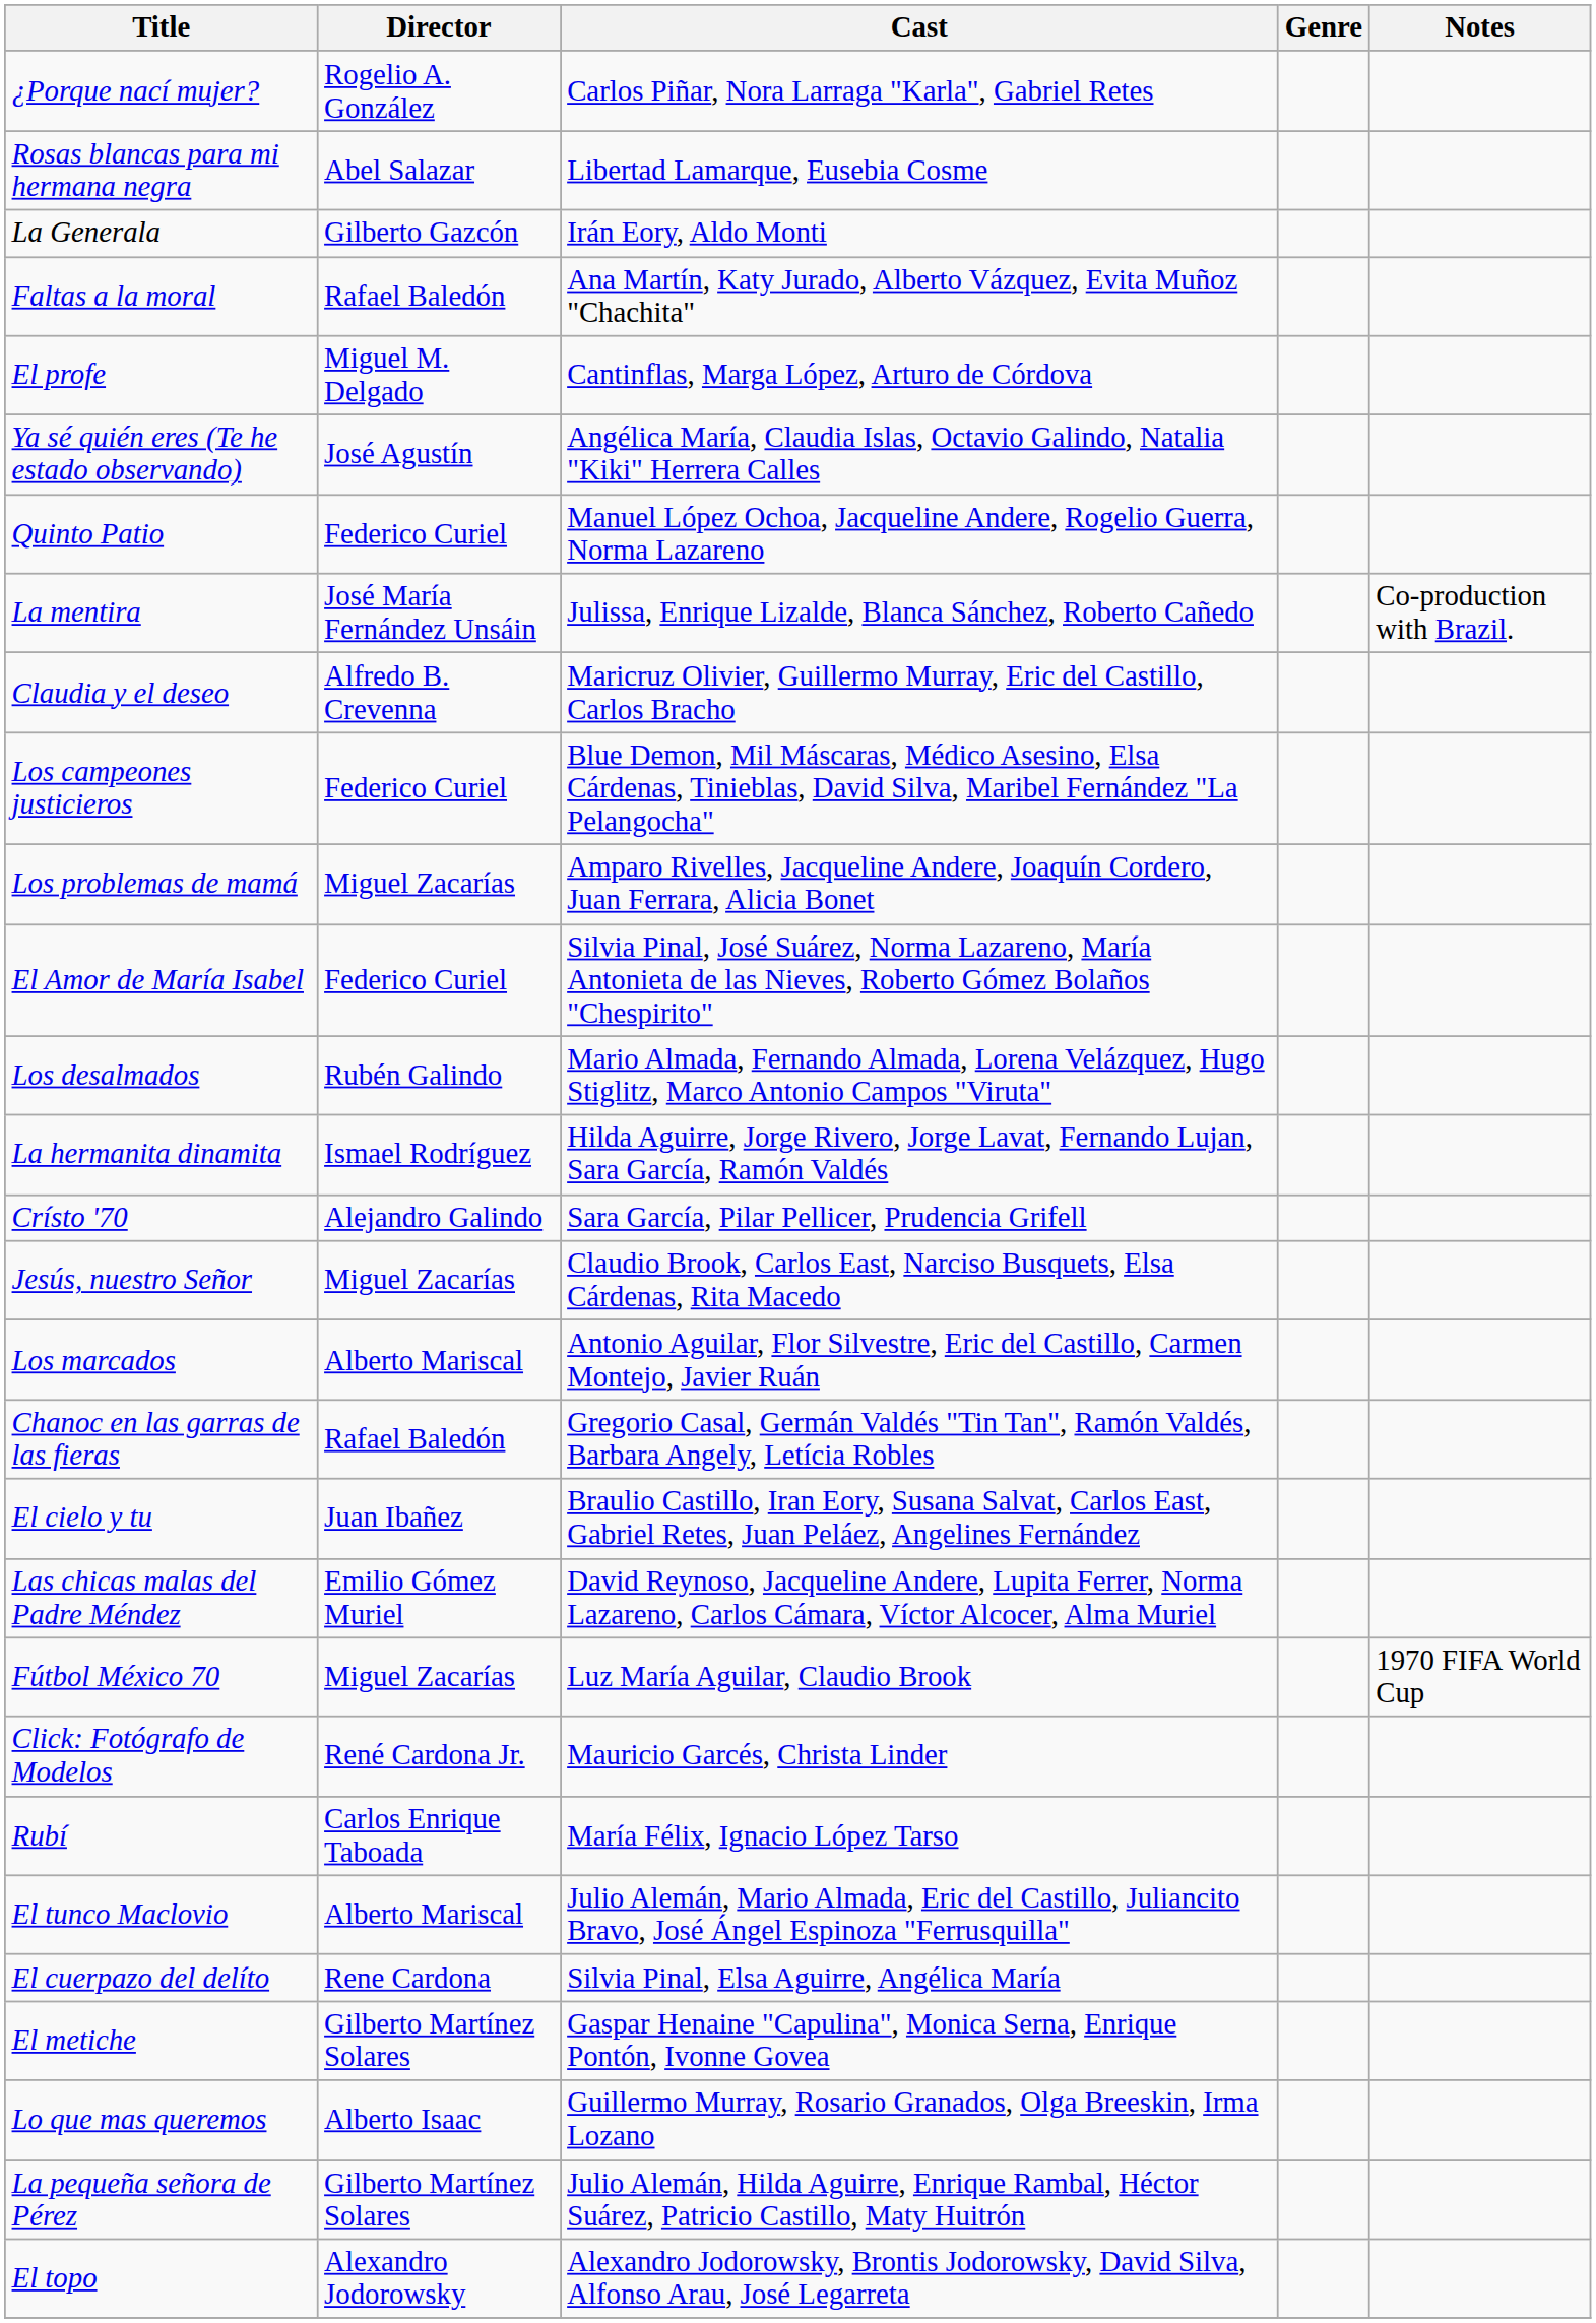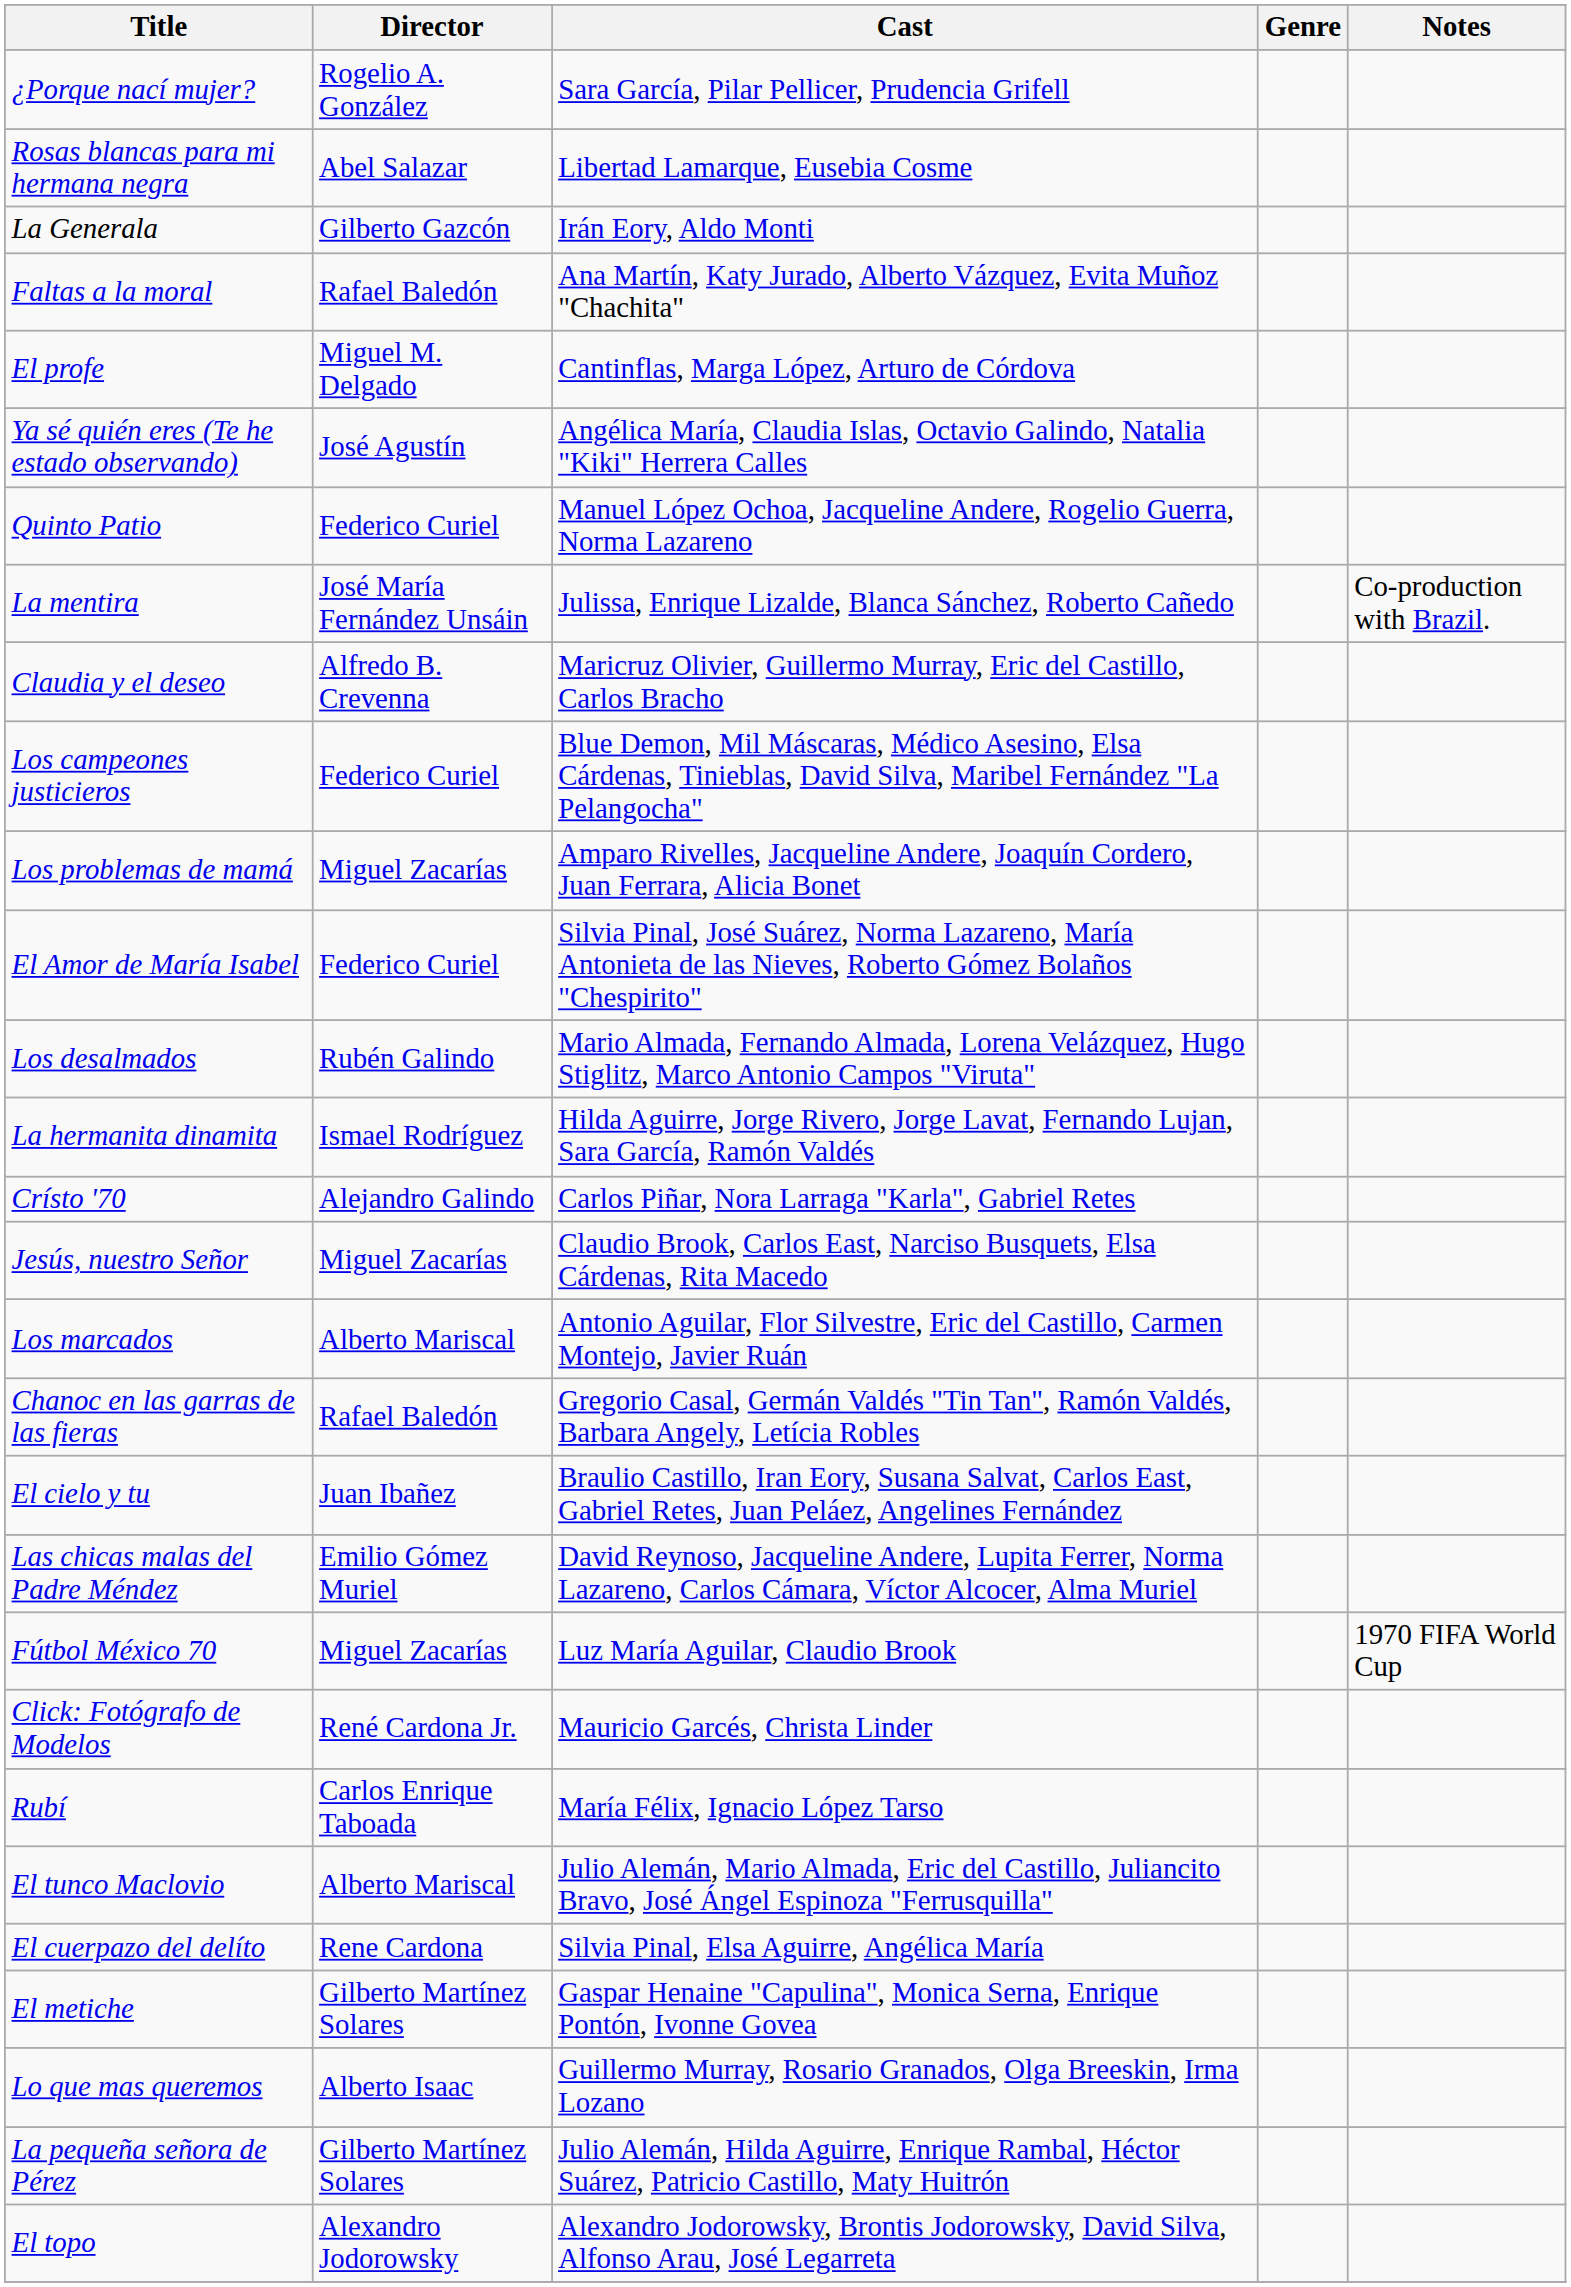 <table class="wikitable">
 <tr>
 <th>Title</th>
 <th>Director</th>
 <th>Cast</th>
 <th>Genre</th>
 <th>Notes</th>
 </tr>
 <tr>
 <td><em><a href='#'>¿Porque nací mujer?</a></em></td>
 <td><a href='#'>Rogelio A. González</a></td>
-<td><a href='#'>Carlos Piñar</a>, <a href='#'>Nora Larraga "Karla"</a>, <a href='#'>Gabriel Retes</a></td>
+<td><a href='#'>Sara García</a>, <a href='#'>Pilar Pellicer</a>, <a href='#'>Prudencia Grifell</a></td>
 <td></td>
 <td></td>
 </tr>
 <tr>
 <td><em><a href='#'>Rosas blancas para mi hermana negra</a></em></td>
 <td><a href='#'>Abel Salazar</a></td>
 <td><a href='#'>Libertad Lamarque</a>, <a href='#'>Eusebia Cosme</a></td>
 <td></td>
 <td></td>
 </tr>
 <tr>
 <td><em>La Generala</em></td>
 <td><a href='#'>Gilberto Gazcón</a></td>
 <td><a href='#'>Irán Eory</a>, <a href='#'>Aldo Monti</a></td>
 <td></td>
 <td></td>
 </tr>
 <tr>
 <td><em><a href='#'>Faltas a la moral</a></em></td>
 <td><a href='#'>Rafael Baledón</a></td>
 <td><a href='#'>Ana Martín</a>, <a href='#'>Katy Jurado</a>, <a href='#'>Alberto Vázquez</a>, <a href='#'>Evita Muñoz</a> "Chachita"</td>
 <td></td>
 <td></td>
 </tr>
 <tr>
 <td><em><a href='#'>El profe</a></em></td>
 <td><a href='#'>Miguel M. Delgado</a></td>
 <td><a href='#'>Cantinflas</a>, <a href='#'>Marga López</a>, <a href='#'>Arturo de Córdova</a></td>
 <td></td>
 <td></td>
 </tr>
 <tr>
 <td><em><a href='#'>Ya sé quién eres (Te he estado observando)</a></em></td>
 <td><a href='#'>José Agustín</a></td>
 <td><a href='#'>Angélica María</a>, <a href='#'>Claudia Islas</a>, <a href='#'>Octavio Galindo</a>, <a href='#'>Natalia "Kiki" Herrera Calles</a></td>
 <td></td>
 <td></td>
 </tr>
 <tr>
 <td><em><a href='#'>Quinto Patio</a></em></td>
 <td><a href='#'>Federico Curiel</a></td>
 <td><a href='#'>Manuel López Ochoa</a>, <a href='#'>Jacqueline Andere</a>, <a href='#'>Rogelio Guerra</a>, <a href='#'>Norma Lazareno</a></td>
 <td></td>
 <td></td>
 </tr>
 <tr>
 <td><em><a href='#'>La mentira</a></em></td>
 <td><a href='#'>José María Fernández Unsáin</a></td>
 <td><a href='#'>Julissa</a>, <a href='#'>Enrique Lizalde</a>, <a href='#'>Blanca Sánchez</a>, <a href='#'>Roberto Cañedo</a></td>
 <td></td>
 <td>Co-production with <a href='#'>Brazil</a>.</td>
 </tr>
 <tr>
 <td><em><a href='#'>Claudia y el deseo</a></em></td>
 <td><a href='#'>Alfredo B. Crevenna</a></td>
 <td><a href='#'>Maricruz Olivier</a>, <a href='#'>Guillermo Murray</a>, <a href='#'>Eric del Castillo</a>, <a href='#'>Carlos Bracho</a></td>
 <td></td>
 <td></td>
 </tr>
 <tr>
 <td><em><a href='#'>Los campeones justicieros</a></em></td>
 <td><a href='#'>Federico Curiel</a></td>
 <td><a href='#'>Blue Demon</a>, <a href='#'>Mil Máscaras</a>, <a href='#'>Médico Asesino</a>, <a href='#'>Elsa Cárdenas</a>, <a href='#'>Tinieblas</a>, <a href='#'>David Silva</a>, <a href='#'>Maribel Fernández "La Pelangocha"</a></td>
 <td></td>
 <td></td>
 </tr>
 <tr>
 <td><em><a href='#'>Los problemas de mamá</a></em></td>
 <td><a href='#'>Miguel Zacarías</a></td>
 <td><a href='#'>Amparo Rivelles</a>, <a href='#'>Jacqueline Andere</a>, <a href='#'>Joaquín Cordero</a>, <a href='#'>Juan Ferrara</a>, <a href='#'>Alicia Bonet</a></td>
 <td></td>
 <td></td>
 </tr>
 <tr>
 <td><em><a href='#'>El Amor de María Isabel</a></em></td>
 <td><a href='#'>Federico Curiel</a></td>
 <td><a href='#'>Silvia Pinal</a>, <a href='#'>José Suárez</a>, <a href='#'>Norma Lazareno</a>, <a href='#'>María Antonieta de las Nieves</a>, <a href='#'>Roberto Gómez Bolaños "Chespirito"</a></td>
 <td></td>
 <td></td>
 </tr>
 <tr>
 <td><em><a href='#'>Los desalmados</a></em></td>
 <td><a href='#'>Rubén Galindo</a></td>
 <td><a href='#'>Mario Almada</a>, <a href='#'>Fernando Almada</a>, <a href='#'>Lorena Velázquez</a>, <a href='#'>Hugo Stiglitz</a>, <a href='#'>Marco Antonio Campos "Viruta"</a></td>
 <td></td>
 <td></td>
 </tr>
 <tr>
 <td><em><a href='#'>La hermanita dinamita</a></em></td>
 <td><a href='#'>Ismael Rodríguez</a></td>
 <td><a href='#'>Hilda Aguirre</a>, <a href='#'>Jorge Rivero</a>, <a href='#'>Jorge Lavat</a>, <a href='#'>Fernando Lujan</a>, <a href='#'>Sara García</a>, <a href='#'>Ramón Valdés</a></td>
 <td></td>
 <td></td>
 </tr>
 <tr>
 <td><em><a href='#'>Crísto '70</a></em></td>
 <td><a href='#'>Alejandro Galindo</a></td>
-<td><a href='#'>Sara García</a>, <a href='#'>Pilar Pellicer</a>, <a href='#'>Prudencia Grifell</a></td>
+<td><a href='#'>Carlos Piñar</a>, <a href='#'>Nora Larraga "Karla"</a>, <a href='#'>Gabriel Retes</a></td>
 <td></td>
 <td></td>
 </tr>
 <tr>
 <td><em><a href='#'>Jesús, nuestro Señor</a></em></td>
 <td><a href='#'>Miguel Zacarías</a></td>
 <td><a href='#'>Claudio Brook</a>, <a href='#'>Carlos East</a>, <a href='#'>Narciso Busquets</a>, <a href='#'>Elsa Cárdenas</a>, <a href='#'>Rita Macedo</a></td>
 <td></td>
 <td></td>
 </tr>
 <tr>
 <td><em><a href='#'>Los marcados</a></em></td>
 <td><a href='#'>Alberto Mariscal</a></td>
 <td><a href='#'>Antonio Aguilar</a>, <a href='#'>Flor Silvestre</a>, <a href='#'>Eric del Castillo</a>, <a href='#'>Carmen Montejo</a>, <a href='#'>Javier Ruán</a></td>
 <td></td>
 <td></td>
 </tr>
 <tr>
 <td><em><a href='#'>Chanoc en las garras de las fieras</a></em></td>
 <td><a href='#'>Rafael Baledón</a></td>
 <td><a href='#'>Gregorio Casal</a>, <a href='#'>Germán Valdés "Tin Tan"</a>, <a href='#'>Ramón Valdés</a>, <a href='#'>Barbara Angely</a>, <a href='#'>Letícia Robles</a></td>
 <td></td>
 <td></td>
 </tr>
 <tr>
 <td><em><a href='#'>El cielo y tu</a></em></td>
 <td><a href='#'>Juan Ibañez</a></td>
 <td><a href='#'>Braulio Castillo</a>, <a href='#'>Iran Eory</a>, <a href='#'>Susana Salvat</a>, <a href='#'>Carlos East</a>, <a href='#'>Gabriel Retes</a>, <a href='#'>Juan Peláez</a>, <a href='#'>Angelines Fernández</a></td>
 <td></td>
 <td></td>
 </tr>
 <tr>
 <td><em><a href='#'>Las chicas malas del Padre Méndez</a></em></td>
 <td><a href='#'>Emilio Gómez Muriel</a></td>
 <td><a href='#'>David Reynoso</a>, <a href='#'>Jacqueline Andere</a>, <a href='#'>Lupita Ferrer</a>, <a href='#'>Norma Lazareno</a>, <a href='#'>Carlos Cámara</a>, <a href='#'>Víctor Alcocer</a>, <a href='#'>Alma Muriel</a></td>
 <td></td>
 <td></td>
 </tr>
 <tr>
 <td><em><a href='#'>Fútbol México 70</a></em></td>
 <td><a href='#'>Miguel Zacarías</a></td>
 <td><a href='#'>Luz María Aguilar</a>, <a href='#'>Claudio Brook</a></td>
 <td></td>
 <td>1970 FIFA World Cup</td>
 </tr>
 <tr>
 <td><em><a href='#'>Click: Fotógrafo de Modelos</a></em></td>
 <td><a href='#'>René Cardona Jr.</a></td>
 <td><a href='#'>Mauricio Garcés</a>, <a href='#'>Christa Linder</a></td>
 <td></td>
 <td></td>
 </tr>
 <tr>
 <td><em><a href='#'>Rubí</a></em></td>
 <td><a href='#'>Carlos Enrique Taboada</a></td>
 <td><a href='#'>María Félix</a>, <a href='#'>Ignacio López Tarso</a></td>
 <td></td>
 <td></td>
 </tr>
 <tr>
 <td><em><a href='#'>El tunco Maclovio</a></em></td>
 <td><a href='#'>Alberto Mariscal</a></td>
 <td><a href='#'>Julio Alemán</a>, <a href='#'>Mario Almada</a>, <a href='#'>Eric del Castillo</a>, <a href='#'>Juliancito Bravo</a>, <a href='#'>José Ángel Espinoza "Ferrusquilla"</a></td>
 <td></td>
 <td></td>
 </tr>
 <tr>
 <td><em><a href='#'>El cuerpazo del delíto</a></em></td>
 <td><a href='#'>Rene Cardona</a></td>
 <td><a href='#'>Silvia Pinal</a>, <a href='#'>Elsa Aguirre</a>, <a href='#'>Angélica María</a></td>
 <td></td>
 <td></td>
 </tr>
 <tr>
 <td><em><a href='#'>El metiche</a></em></td>
 <td><a href='#'>Gilberto Martínez Solares</a></td>
 <td><a href='#'>Gaspar Henaine "Capulina"</a>, <a href='#'>Monica Serna</a>, <a href='#'>Enrique Pontón</a>, <a href='#'>Ivonne Govea</a></td>
 <td></td>
 <td></td>
 </tr>
 <tr>
 <td><em><a href='#'>Lo que mas queremos</a></em></td>
 <td><a href='#'>Alberto Isaac</a></td>
 <td><a href='#'>Guillermo Murray</a>, <a href='#'>Rosario Granados</a>, <a href='#'>Olga Breeskin</a>, <a href='#'>Irma Lozano</a></td>
 <td></td>
 <td></td>
 </tr>
 <tr>
 <td><em><a href='#'>La pequeña señora de Pérez</a></em></td>
 <td><a href='#'>Gilberto Martínez Solares</a></td>
 <td><a href='#'>Julio Alemán</a>, <a href='#'>Hilda Aguirre</a>, <a href='#'>Enrique Rambal</a>, <a href='#'>Héctor Suárez</a>, <a href='#'>Patricio Castillo</a>, <a href='#'>Maty Huitrón</a></td>
 <td></td>
 <td></td>
 </tr>
 <tr>
 <td><em><a href='#'>El topo</a></em></td>
 <td><a href='#'>Alexandro Jodorowsky</a></td>
 <td><a href='#'>Alexandro Jodorowsky</a>, <a href='#'>Brontis Jodorowsky</a>, <a href='#'>David Silva</a>, <a href='#'>Alfonso Arau</a>, <a href='#'>José Legarreta</a></td>
 <td></td>
 <td></td>
 </tr>
 <tr>
 </tr>
 </table>
